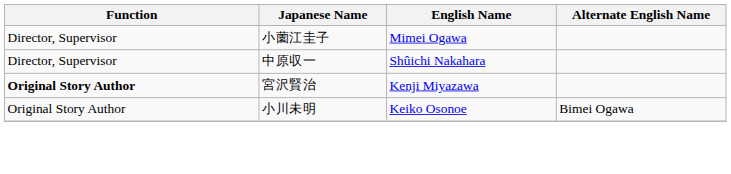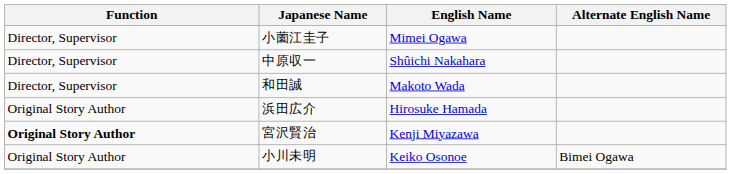 <table class="wikitable">
 <tr>
 <th width=30%>Function</th>
 <th width=15%>Japanese Name</th>
 <th width=20%>English Name</th>
 <th width=20%>Alternate English Name</th>
 </tr>
 <tr>
 <td>Director, Supervisor</td>
 <td>小薗江圭子</td>
 <td><a href='#'>Mimei Ogawa</a></td>
 <td></td>
 </tr>
 <tr>
 <td>Director, Supervisor</td>
 <td>中原収一</td>
 <td><a href='#'>Shûichi Nakahara</a></td>
 <td></td>
 </tr>
 <tr>
+<td>Director, Supervisor</td>
+<td>和田誠</td>
+<td><a href='#'>Makoto Wada</a></td>
+<td></td>
+</tr>
+<tr>
+<td>Original Story Author</td>
+<td>浜田広介</td>
+<td><a href='#'>Hirosuke Hamada</a></td>
+<td></td>
+</tr>
+<tr>
 <td><strong>Original Story Author</strong></td>
 <td>宮沢賢治</td>
 <td><a href='#'>Kenji Miyazawa</a></td>
 <td></td>
 </tr>
 <tr>
 <td>Original Story Author</td>
 <td>小川未明</td>
 <td><a href='#'>Keiko Osonoe</a></td>
 <td>Bimei Ogawa</td>
 </tr>
 <tr>
 </tr>
 </table>
